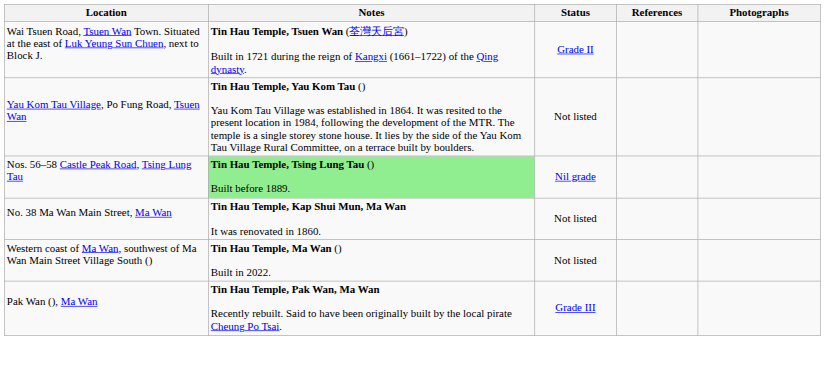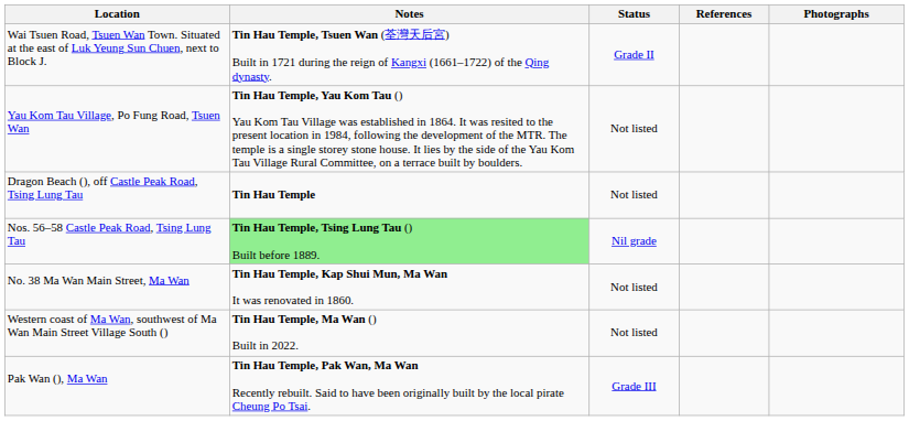 <table class="wikitable sortable" style="width:95%">
 <tr>
 <th width="25%">Location</th>
 <th width="40%">Notes</th>
 <th width="10%">Status</th>
 <th width="10%">References</th>
 <th width="15%">Photographs</th>
 </tr>
 <tr>
 <td>Wai Tsuen Road, <a href='#'>Tsuen Wan</a> Town. Situated at the east of <a href='#'>Luk Yeung Sun Chuen</a>, next to Block J.<br><br></td>
 <td><strong>Tin Hau Temple, Tsuen Wan</strong> (<a href='#'>荃灣天后宮</a>)<br><br>Built in 1721 during the reign of <a href='#'>Kangxi</a> (1661–1722) of the <a href='#'>Qing dynasty</a>.</td>
 <td style="text-align:center"><a href='#'>Grade II</a></td>
 <td>   </td>
 <td></td>
 </tr>
 <tr>
 <td><a href='#'>Yau Kom Tau Village</a>, Po Fung Road, <a href='#'>Tsuen Wan</a><br><br></td>
 <td><strong>Tin Hau Temple, Yau Kom Tau</strong> ()<br><br>Yau Kom Tau Village was established in 1864. It was resited to the present location in 1984, following the development of the MTR. The temple is a single storey stone house. It lies by the side of the Yau Kom Tau Village Rural Committee, on a terrace built by boulders.</td>
+<td style="text-align:center">Not listed</td>
+<td></td>
+<td></td>
+</tr>
+<tr>
+<td>Dragon Beach (), off <a href='#'>Castle Peak Road</a>, <a href='#'>Tsing Lung Tau</a><br><br></td>
+<td><strong>Tin Hau Temple</strong></td>
 <td style="text-align:center">Not listed</td>
 <td></td>
 <td></td>
 </tr>
 <tr>
 <td>Nos. 56–58 <a href='#'>Castle Peak Road</a>, <a href='#'>Tsing Lung Tau</a><br><br></td>
 <td style="background: lightgreen;"><strong>Tin Hau Temple, Tsing Lung Tau</strong> ()<br><br>Built before 1889.</td>
 <td style="text-align:center"><a href='#'>Nil grade</a></td>
 <td> </td>
 <td></td>
 </tr>
 <tr>
 <td>No. 38 Ma Wan Main Street, <a href='#'>Ma Wan</a><br><br></td>
 <td><strong>Tin Hau Temple, Kap Shui Mun, Ma Wan</strong><br><br>It was renovated in 1860.</td>
 <td style="text-align:center">Not listed</td>
 <td>  </td>
 <td></td>
 </tr>
 <tr>
 <td>Western coast of <a href='#'>Ma Wan</a>, southwest of Ma Wan Main Street Village South ()<br><br></td>
 <td><strong>Tin Hau Temple, Ma Wan</strong> ()<br><br>Built in 2022.</td>
 <td style="text-align:center">Not listed</td>
 <td></td>
 <td></td>
 </tr>
 <tr>
 <td>Pak Wan (), <a href='#'>Ma Wan</a><br><br></td>
 <td><strong>Tin Hau Temple, Pak Wan, Ma Wan</strong><br><br>Recently rebuilt. Said to have been originally built by the local pirate <a href='#'>Cheung Po Tsai</a>.</td>
 <td style="text-align:center"><a href='#'>Grade III</a></td>
 <td> </td>
 <td></td>
 </tr>
 </table>
